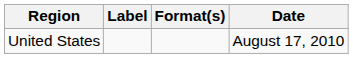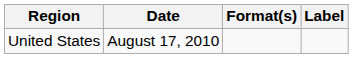 <table class="wikitable">
 <tr>
 <th>Region</th>
+<th>Date</th>
+<th>Format(s)</th>
 <th>Label</th>
-<th>Format(s)</th>
-<th>Date</th>
 </tr>
 <tr>
 <td>United States</td>
+<td>August 17, 2010</td>
 <td></td>
 <td></td>
-<td>August 17, 2010</td>
 </tr>
 </table>
